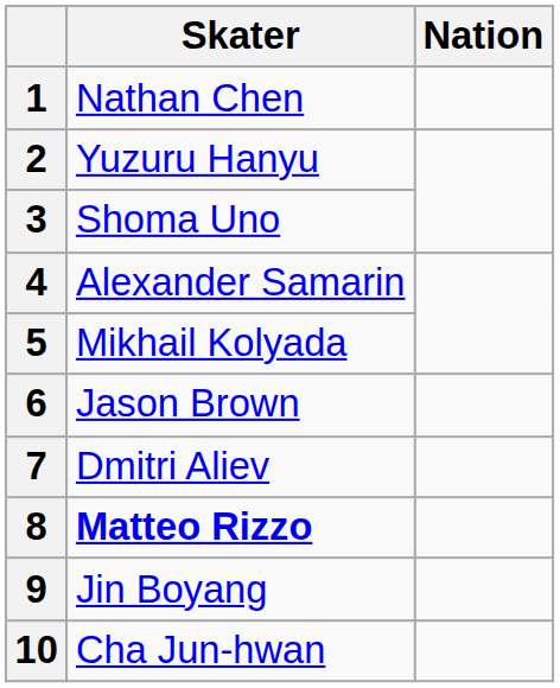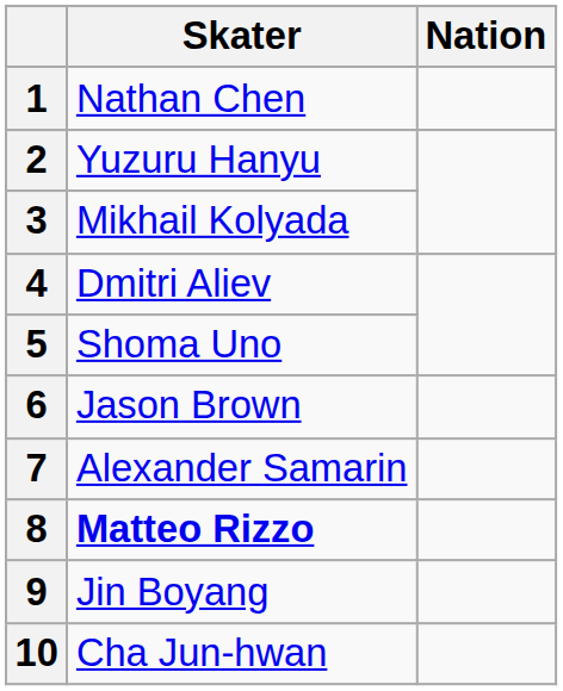 <table class="wikitable sortable" style="text-align: left">
 <tr>
 <th scope="col"></th>
 <th scope="col">Skater</th>
 <th scope="col">Nation</th>
 </tr>
 <tr>
 <th scope="row">1</th>
 <td><a href='#'>Nathan Chen</a></td>
 <td></td>
 </tr>
 <tr>
 <th scope="row">2</th>
 <td><a href='#'>Yuzuru Hanyu</a></td>
 <td rowspan="2"></td>
 </tr>
 <tr>
 <th scope="row">3</th>
-<td><a href='#'>Shoma Uno</a></td>
+<td><a href='#'>Mikhail Kolyada</a></td>
 </tr>
 <tr>
 <th scope="row">4</th>
-<td><a href='#'>Alexander Samarin</a></td>
+<td><a href='#'>Dmitri Aliev</a></td>
 <td rowspan="2"></td>
 </tr>
 <tr>
 <th scope="row">5</th>
-<td><a href='#'>Mikhail Kolyada</a></td>
+<td><a href='#'>Shoma Uno</a></td>
 </tr>
 <tr>
 <th scope="row">6</th>
 <td><a href='#'>Jason Brown</a></td>
 <td></td>
 </tr>
 <tr>
 <th scope="row">7</th>
-<td><a href='#'>Dmitri Aliev</a></td>
+<td><a href='#'>Alexander Samarin</a></td>
 <td></td>
 </tr>
 <tr>
 <th scope="row">8</th>
 <td><strong><a href='#'>Matteo Rizzo</a></strong></td>
 <td></td>
 </tr>
 <tr>
 <th scope="row">9</th>
 <td><a href='#'>Jin Boyang</a></td>
 <td></td>
 </tr>
 <tr>
 <th scope="row">10</th>
 <td><a href='#'>Cha Jun-hwan</a></td>
 <td></td>
 </tr>
 </table>
